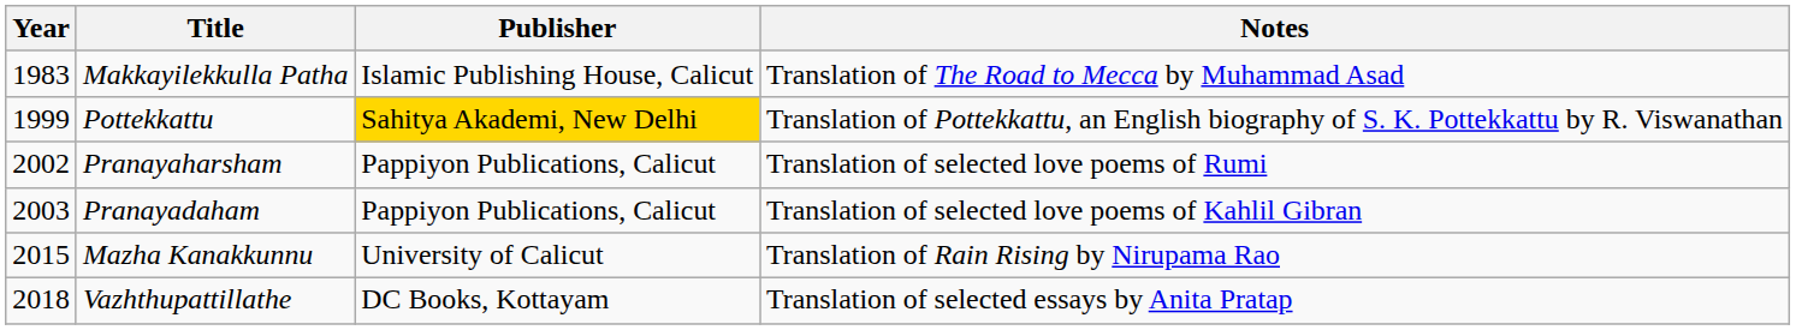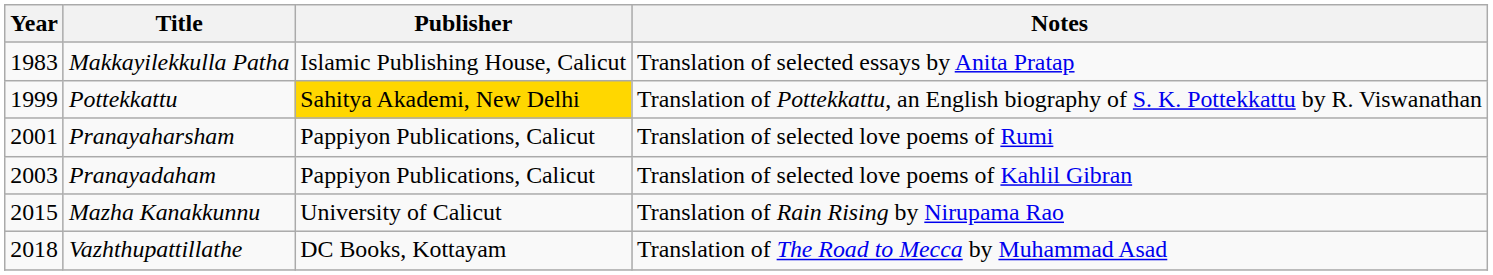 <table class="wikitable">
 <tr>
 <th>Year</th>
 <th>Title</th>
 <th>Publisher</th>
 <th>Notes</th>
 </tr>
 <tr>
 <td>1983</td>
 <td><em>Makkayilekkulla Patha</em></td>
 <td>Islamic Publishing House, Calicut</td>
-<td>Translation of <em><a href='#'>The Road to Mecca</a></em> by <a href='#'>Muhammad Asad</a></td>
+<td>Translation of selected essays by <a href='#'>Anita Pratap</a></td>
 </tr>
 <tr>
 <td>1999</td>
 <td><em>Pottekkattu</em></td>
 <td style="background: gold;">Sahitya Akademi, New Delhi</td>
 <td>Translation of <em>Pottekkattu</em>, an English biography of <a href='#'>S. K. Pottekkattu</a> by R. Viswanathan</td>
 </tr>
 <tr>
-<td>2002</td>
+<td>2001</td>
 <td><em>Pranayaharsham</em></td>
 <td>Pappiyon Publications, Calicut</td>
 <td>Translation of selected love poems of <a href='#'>Rumi</a></td>
 </tr>
 <tr>
 <td>2003</td>
 <td><em>Pranayadaham</em></td>
 <td>Pappiyon Publications, Calicut</td>
 <td>Translation of selected love poems of <a href='#'>Kahlil Gibran</a></td>
 </tr>
 <tr>
 <td>2015</td>
 <td><em>Mazha Kanakkunnu</em></td>
 <td>University of Calicut</td>
 <td>Translation of <em>Rain Rising</em> by <a href='#'>Nirupama Rao</a></td>
 </tr>
 <tr>
 <td>2018</td>
 <td><em>Vazhthupattillathe</em></td>
 <td>DC Books, Kottayam</td>
-<td>Translation of selected essays by <a href='#'>Anita Pratap</a></td>
+<td>Translation of <em><a href='#'>The Road to Mecca</a></em> by <a href='#'>Muhammad Asad</a></td>
 </tr>
 </table>
